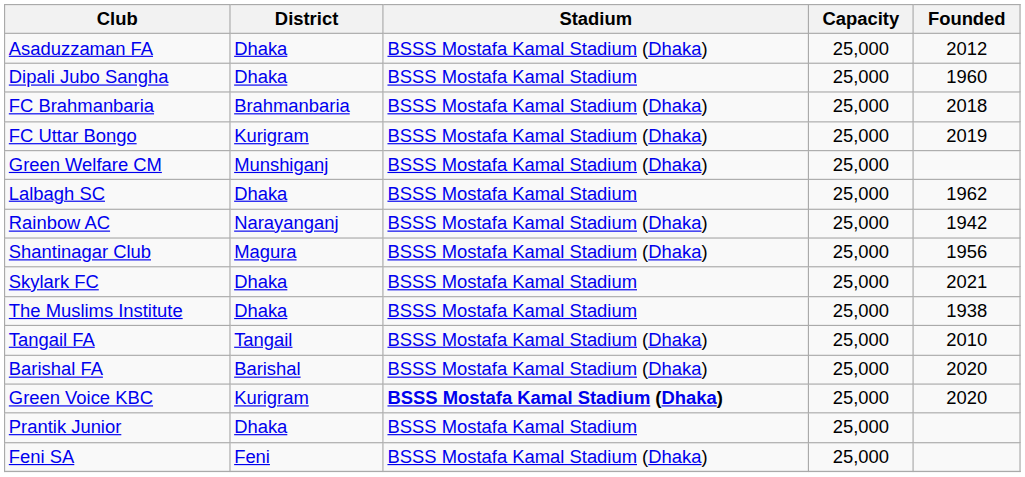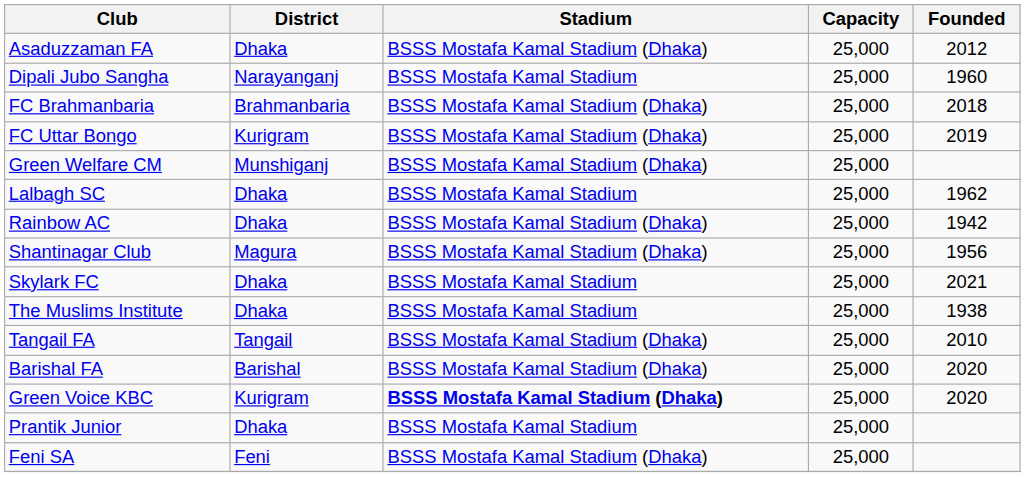 <table class="wikitable sortable" style="width:100%; text-align:left">
 <tr>
 <th>Club</th>
 <th>District</th>
 <th>Stadium</th>
 <th>Capacity</th>
 <th>Founded</th>
 </tr>
 <tr>
 <td><a href='#'>Asaduzzaman FA</a></td>
 <td><a href='#'>Dhaka</a></td>
 <td><a href='#'>BSSS Mostafa Kamal Stadium</a> (<a href='#'>Dhaka</a>)</td>
 <td align="center">25,000</td>
 <td align="center">2012</td>
 </tr>
 <tr>
 <td><a href='#'>Dipali Jubo Sangha</a></td>
-<td><a href='#'>Dhaka</a></td>
+<td><a href='#'>Narayanganj</a></td>
 <td><a href='#'>BSSS Mostafa Kamal Stadium</a></td>
 <td align="center">25,000</td>
 <td align="center">1960</td>
 </tr>
 <tr>
 <td><a href='#'>FC Brahmanbaria</a></td>
 <td><a href='#'>Brahmanbaria</a></td>
 <td><a href='#'>BSSS Mostafa Kamal Stadium</a> (<a href='#'>Dhaka</a>)</td>
 <td align="center">25,000</td>
 <td align="center">2018</td>
 </tr>
 <tr>
 <td><a href='#'>FC Uttar Bongo</a></td>
 <td><a href='#'>Kurigram</a></td>
 <td><a href='#'>BSSS Mostafa Kamal Stadium</a> (<a href='#'>Dhaka</a>)</td>
 <td align="center">25,000</td>
 <td align="center">2019</td>
 </tr>
 <tr>
 <td><a href='#'>Green Welfare CM</a></td>
 <td><a href='#'>Munshiganj</a></td>
 <td><a href='#'>BSSS Mostafa Kamal Stadium</a> (<a href='#'>Dhaka</a>)</td>
 <td align="center">25,000</td>
 <td align="center"></td>
 </tr>
 <tr>
 <td><a href='#'>Lalbagh SC</a></td>
 <td><a href='#'>Dhaka</a></td>
 <td><a href='#'>BSSS Mostafa Kamal Stadium</a></td>
 <td align="center">25,000</td>
 <td align="center">1962</td>
 </tr>
 <tr>
 <td><a href='#'>Rainbow AC</a></td>
-<td><a href='#'>Narayanganj</a></td>
+<td><a href='#'>Dhaka</a></td>
 <td><a href='#'>BSSS Mostafa Kamal Stadium</a> (<a href='#'>Dhaka</a>)</td>
 <td align="center">25,000</td>
 <td align="center">1942</td>
 </tr>
 <tr>
 <td><a href='#'>Shantinagar Club</a></td>
 <td><a href='#'>Magura</a></td>
 <td><a href='#'>BSSS Mostafa Kamal Stadium</a> (<a href='#'>Dhaka</a>)</td>
 <td align="center">25,000</td>
 <td align="center">1956</td>
 </tr>
 <tr>
 <td><a href='#'>Skylark FC</a></td>
 <td><a href='#'>Dhaka</a></td>
 <td><a href='#'>BSSS Mostafa Kamal Stadium</a></td>
 <td align="center">25,000</td>
 <td align="center">2021</td>
 </tr>
 <tr>
 <td><a href='#'>The Muslims Institute</a></td>
 <td><a href='#'>Dhaka</a></td>
 <td><a href='#'>BSSS Mostafa Kamal Stadium</a></td>
 <td align="center">25,000</td>
 <td align="center">1938</td>
 </tr>
 <tr>
 <td><a href='#'>Tangail FA</a></td>
 <td><a href='#'>Tangail</a></td>
 <td><a href='#'>BSSS Mostafa Kamal Stadium</a> (<a href='#'>Dhaka</a>)</td>
 <td align="center">25,000</td>
 <td align="center">2010</td>
 </tr>
 <tr>
 <td><a href='#'>Barishal FA</a></td>
 <td><a href='#'>Barishal</a></td>
 <td><a href='#'>BSSS Mostafa Kamal Stadium</a> (<a href='#'>Dhaka</a>)</td>
 <td align="center">25,000</td>
 <td align="center">2020</td>
 </tr>
 <tr>
 <td><a href='#'>Green Voice KBC</a></td>
 <td><a href='#'>Kurigram</a></td>
 <td><strong><a href='#'>BSSS Mostafa Kamal Stadium</a> (<a href='#'>Dhaka</a>)</strong></td>
 <td align="center">25,000</td>
 <td align="center">2020</td>
 </tr>
 <tr>
 <td><a href='#'>Prantik Junior</a></td>
 <td><a href='#'>Dhaka</a></td>
 <td><a href='#'>BSSS Mostafa Kamal Stadium</a></td>
 <td align="center">25,000</td>
 <td align="center"></td>
 </tr>
 <tr>
 <td><a href='#'>Feni SA</a></td>
 <td><a href='#'>Feni</a></td>
 <td><a href='#'>BSSS Mostafa Kamal Stadium</a> (<a href='#'>Dhaka</a>)</td>
 <td align="center">25,000</td>
 <td align="center"></td>
 </tr>
 <tr>
 </tr>
 </table>
